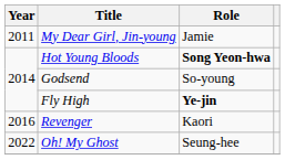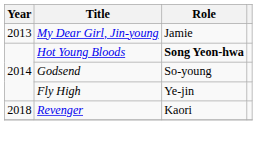 <table class="wikitable">
 <tr>
 <th>Year</th>
 <th>Title</th>
 <th>Role</th>
 <th></th>
 </tr>
 <tr>
-<td>2011</td>
+<td>2013</td>
 <td><em><a href='#'>My Dear Girl, Jin-young</a></em></td>
 <td>Jamie</td>
 <td></td>
 </tr>
 <tr>
 <td rowspan=3>2014</td>
 <td><em><a href='#'>Hot Young Bloods</a></em></td>
 <td><strong>Song Yeon-hwa</strong></td>
 <td></td>
 </tr>
 <tr>
 <td><em>Godsend</em></td>
 <td>So-young</td>
 <td></td>
 </tr>
 <tr>
 <td><em>Fly High</em></td>
-<td><strong>Ye-jin</strong></td>
+<td>Ye-jin</td>
 <td></td>
 </tr>
 <tr>
-<td>2016</td>
+<td>2018</td>
 <td><em><a href='#'>Revenger</a></em></td>
 <td>Kaori</td>
 <td></td>
 </tr>
 <tr>
-<td>2022</td>
-<td><em><a href='#'>Oh! My Ghost</a></em></td>
-<td>Seung-hee</td>
-<td></td>
-</tr>
-<tr>
 </tr>
 </table>
